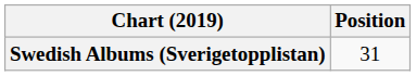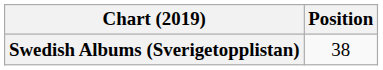 <table class="wikitable plainrowheaders" style="text-align:center">
 <tr>
 <th scope="col">Chart (2019)</th>
 <th scope="col">Position</th>
 </tr>
 <tr>
 <th scope="row">Swedish Albums (Sverigetopplistan)</th>
-<td>31</td>
+<td>38</td>
 </tr>
 </table>
